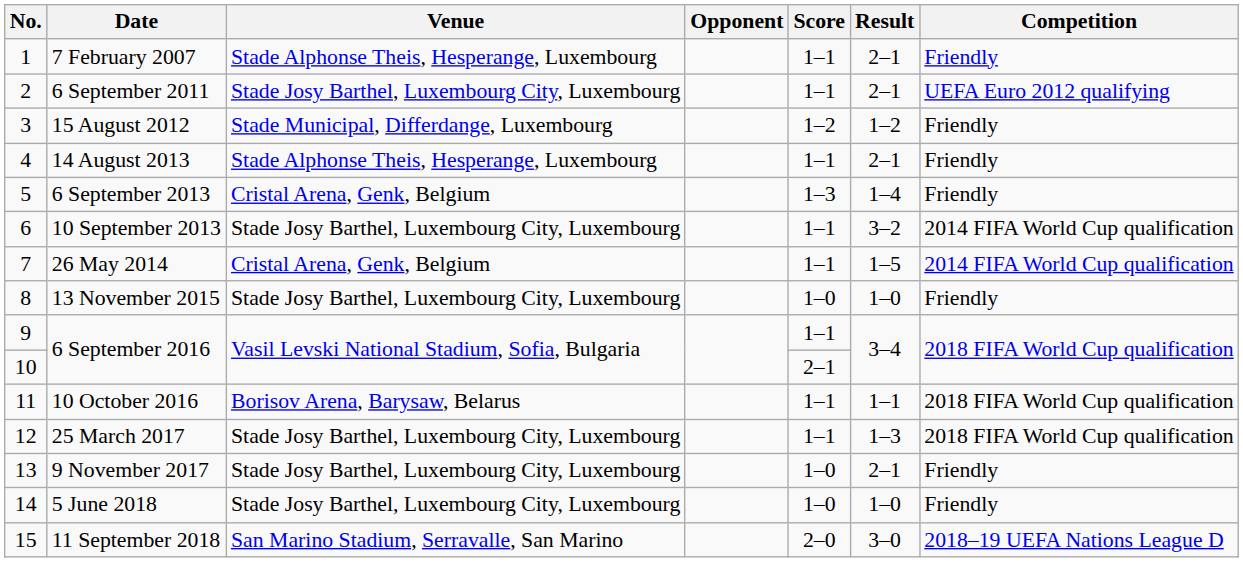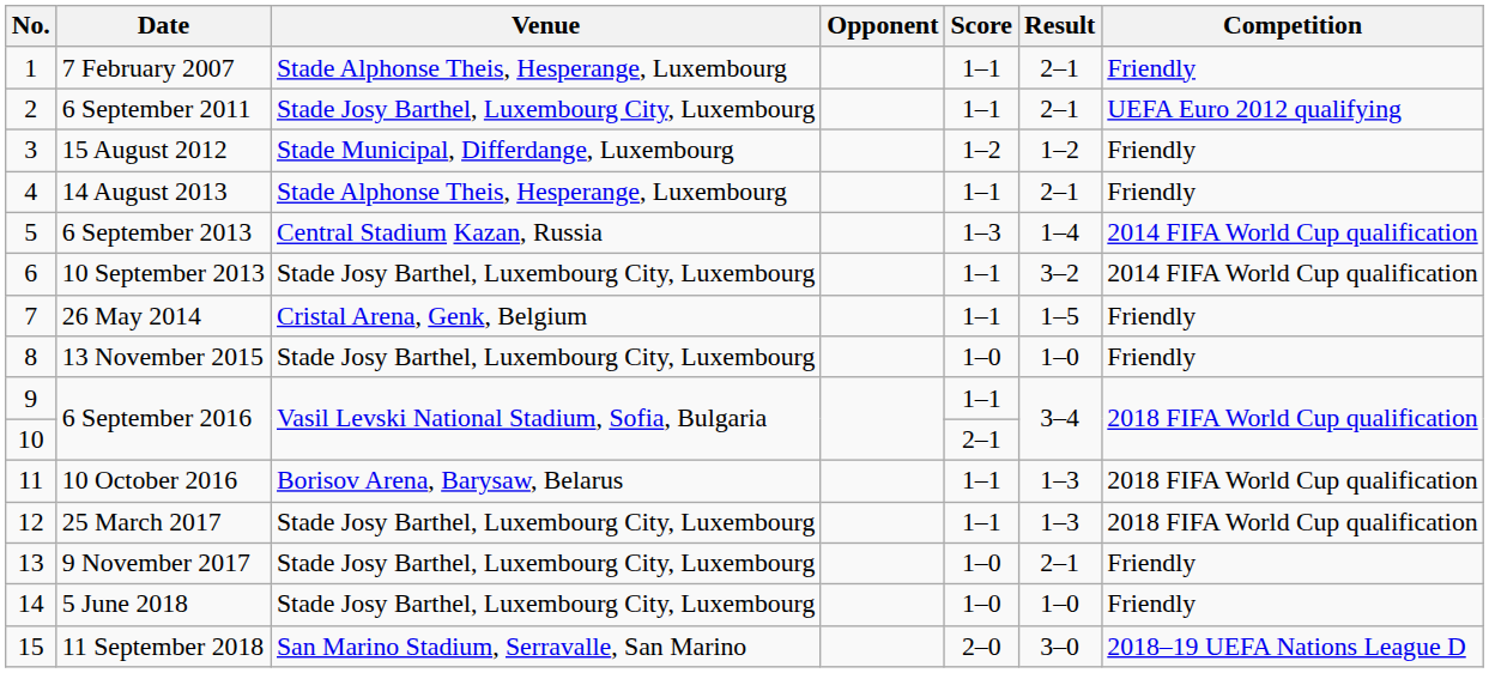 <table class="wikitable sortable">
 <tr>
 <th scope="col">No.</th>
 <th scope="col">Date</th>
 <th scope="col">Venue</th>
 <th scope="col">Opponent</th>
 <th scope="col">Score</th>
 <th scope="col">Result</th>
 <th scope="col">Competition</th>
 </tr>
 <tr>
 <td align="center">1</td>
 <td>7 February 2007</td>
 <td><a href='#'>Stade Alphonse Theis</a>, <a href='#'>Hesperange</a>, Luxembourg</td>
 <td></td>
 <td align="center">1–1</td>
 <td align="center">2–1</td>
 <td><a href='#'>Friendly</a></td>
 </tr>
 <tr>
 <td align="center">2</td>
 <td>6 September 2011</td>
 <td><a href='#'>Stade Josy Barthel</a>, <a href='#'>Luxembourg City</a>, Luxembourg</td>
 <td></td>
 <td align="center">1–1</td>
 <td align="center">2–1</td>
 <td><a href='#'>UEFA Euro 2012 qualifying</a></td>
 </tr>
 <tr>
 <td align="center">3</td>
 <td>15 August 2012</td>
 <td><a href='#'>Stade Municipal</a>, <a href='#'>Differdange</a>, Luxembourg</td>
 <td></td>
 <td align="center">1–2</td>
 <td align="center">1–2</td>
 <td>Friendly</td>
 </tr>
 <tr>
 <td align="center">4</td>
 <td>14 August 2013</td>
 <td><a href='#'>Stade Alphonse Theis</a>, <a href='#'>Hesperange</a>, Luxembourg</td>
 <td></td>
 <td align="center">1–1</td>
 <td align="center">2–1</td>
 <td>Friendly</td>
 </tr>
 <tr>
 <td align="center">5</td>
 <td>6 September 2013</td>
-<td><a href='#'>Cristal Arena</a>, <a href='#'>Genk</a>, Belgium</td>
+<td><a href='#'>Central Stadium</a> <a href='#'>Kazan</a>, Russia</td>
 <td></td>
 <td align="center">1–3</td>
 <td align="center">1–4</td>
-<td>Friendly</td>
+<td><a href='#'>2014 FIFA World Cup qualification</a></td>
 </tr>
 <tr>
 <td align="center">6</td>
 <td>10 September 2013</td>
 <td>Stade Josy Barthel, Luxembourg City, Luxembourg</td>
 <td></td>
 <td align="center">1–1</td>
 <td align="center">3–2</td>
 <td>2014 FIFA World Cup qualification</td>
 </tr>
 <tr>
 <td align="center">7</td>
 <td>26 May 2014</td>
 <td><a href='#'>Cristal Arena</a>, <a href='#'>Genk</a>, Belgium</td>
 <td></td>
 <td align="center">1–1</td>
 <td align="center">1–5</td>
-<td><a href='#'>2014 FIFA World Cup qualification</a></td>
+<td>Friendly</td>
 </tr>
 <tr>
 <td align="center">8</td>
 <td>13 November 2015</td>
 <td>Stade Josy Barthel, Luxembourg City, Luxembourg</td>
 <td></td>
 <td align="center">1–0</td>
 <td align="center">1–0</td>
 <td>Friendly</td>
 </tr>
 <tr>
 <td align="center">9</td>
 <td rowspan="2">6 September 2016</td>
 <td rowspan="2"><a href='#'>Vasil Levski National Stadium</a>, <a href='#'>Sofia</a>, Bulgaria</td>
 <td rowspan="2"></td>
 <td align="center">1–1</td>
 <td rowspan="2" style="text-align:center;">3–4</td>
 <td rowspan="2"><a href='#'>2018 FIFA World Cup qualification</a></td>
 </tr>
 <tr>
 <td align="center">10</td>
 <td align="center">2–1</td>
 </tr>
 <tr>
 <td align="center">11</td>
 <td>10 October 2016</td>
 <td><a href='#'>Borisov Arena</a>, <a href='#'>Barysaw</a>, Belarus</td>
 <td></td>
 <td align="center">1–1</td>
-<td align="center">1–1</td>
+<td align="center">1–3</td>
 <td>2018 FIFA World Cup qualification</td>
 </tr>
 <tr>
 <td align="center">12</td>
 <td>25 March 2017</td>
 <td>Stade Josy Barthel, Luxembourg City, Luxembourg</td>
 <td></td>
 <td align="center">1–1</td>
 <td align="center">1–3</td>
 <td>2018 FIFA World Cup qualification</td>
 </tr>
 <tr>
 <td align="center">13</td>
 <td>9 November 2017</td>
 <td>Stade Josy Barthel, Luxembourg City, Luxembourg</td>
 <td></td>
 <td align="center">1–0</td>
 <td align="center">2–1</td>
 <td>Friendly</td>
 </tr>
 <tr>
 <td align="center">14</td>
 <td>5 June 2018</td>
 <td>Stade Josy Barthel, Luxembourg City, Luxembourg</td>
 <td></td>
 <td align="center">1–0</td>
 <td align="center">1–0</td>
 <td>Friendly</td>
 </tr>
 <tr>
 <td align="center">15</td>
 <td>11 September 2018</td>
 <td><a href='#'>San Marino Stadium</a>, <a href='#'>Serravalle</a>, San Marino</td>
 <td></td>
 <td align="center">2–0</td>
 <td align="center">3–0</td>
 <td><a href='#'>2018–19 UEFA Nations League D</a></td>
 </tr>
 </table>
